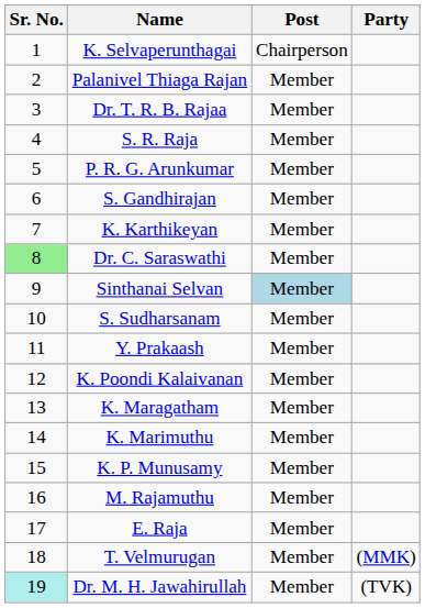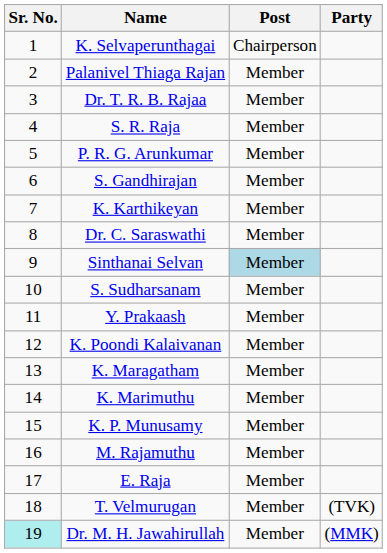 <table class="wikitable sortable">
 <tr>
 <th>Sr. No.</th>
 <th>Name</th>
 <th>Post</th>
 <th colspan="2">Party</th>
 </tr>
 <tr align="center">
 <td>1</td>
 <td><a href='#'>K. Selvaperunthagai</a></td>
 <td>Chairperson</td>
 <td></td>
 </tr>
 <tr align="center">
 <td>2</td>
 <td><a href='#'>Palanivel Thiaga Rajan</a></td>
 <td>Member</td>
 <td></td>
 </tr>
 <tr align="center">
 <td>3</td>
 <td><a href='#'>Dr. T. R. B. Rajaa</a></td>
 <td>Member</td>
 <td></td>
 </tr>
 <tr align="center">
 <td>4</td>
 <td><a href='#'>S. R. Raja</a></td>
 <td>Member</td>
 <td></td>
 </tr>
 <tr align="center">
 <td>5</td>
 <td><a href='#'>P. R. G. Arunkumar</a></td>
 <td>Member</td>
 <td></td>
 </tr>
 <tr align="center">
 <td>6</td>
 <td><a href='#'>S. Gandhirajan</a></td>
 <td>Member</td>
 <td></td>
 </tr>
 <tr align="center">
 <td>7</td>
 <td><a href='#'>K. Karthikeyan</a></td>
 <td>Member</td>
 <td></td>
 </tr>
 <tr align="center">
-<td style="background: lightgreen;">8</td>
+<td>8</td>
 <td><a href='#'>Dr. C. Saraswathi</a></td>
 <td>Member</td>
 <td></td>
 </tr>
 <tr align="center">
 <td>9</td>
 <td><a href='#'>Sinthanai Selvan</a></td>
 <td style="background: lightblue;">Member</td>
 <td></td>
 </tr>
 <tr align="center">
 <td>10</td>
 <td><a href='#'>S. Sudharsanam</a></td>
 <td>Member</td>
 <td></td>
 </tr>
 <tr align="center">
 <td>11</td>
 <td><a href='#'>Y. Prakaash</a></td>
 <td>Member</td>
 <td></td>
 </tr>
 <tr align="center">
 <td>12</td>
 <td><a href='#'>K. Poondi Kalaivanan</a></td>
 <td>Member</td>
 <td></td>
 </tr>
 <tr align="center">
 <td>13</td>
 <td><a href='#'>K. Maragatham</a></td>
 <td>Member</td>
 <td></td>
 </tr>
 <tr align="center">
 <td>14</td>
 <td><a href='#'>K. Marimuthu</a></td>
 <td>Member</td>
 <td></td>
 </tr>
 <tr align="center">
 <td>15</td>
 <td><a href='#'>K. P. Munusamy</a></td>
 <td>Member</td>
 <td></td>
 </tr>
 <tr align="center">
 <td>16</td>
 <td><a href='#'>M. Rajamuthu</a></td>
 <td>Member</td>
 <td></td>
 </tr>
 <tr align="center">
 <td>17</td>
 <td><a href='#'>E. Raja</a></td>
 <td>Member</td>
 <td></td>
 </tr>
 <tr align="center">
 <td>18</td>
 <td><a href='#'>T. Velmurugan</a></td>
 <td>Member</td>
-<td> (<a href='#'>MMK</a>)</td>
+<td>(TVK)</td>
 </tr>
 <tr align="center">
 <td style="background: paleturquoise;">19</td>
 <td><a href='#'>Dr. M. H. Jawahirullah</a></td>
 <td>Member</td>
-<td>(TVK)</td>
+<td> (<a href='#'>MMK</a>)</td>
 </tr>
 </table>
